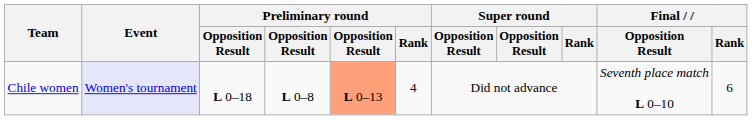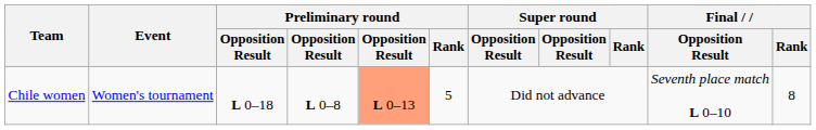 <table class="wikitable" style="font-size:90%;text-align:center">
 <tr>
 <th rowspan=2>Team</th>
 <th rowspan=2>Event</th>
 <th colspan=4>Preliminary round</th>
 <th colspan=3>Super round</th>
 <th colspan=2>Final /  / </th>
 </tr>
 <tr style=font-size:95%>
 <th>Opposition<br>Result</th>
 <th>Opposition<br>Result</th>
 <th>Opposition<br>Result</th>
 <th>Rank</th>
 <th>Opposition<br>Result</th>
 <th>Opposition<br>Result</th>
 <th>Rank</th>
 <th>Opposition<br>Result</th>
 <th>Rank</th>
 </tr>
 <tr>
 <td style="text-align:left"><a href='#'>Chile women</a></td>
-<td style="background: lavender; text-align:left"><a href='#'>Women's tournament</a></td>
+<td style="text-align:left"><a href='#'>Women's tournament</a></td>
 <td><br><strong>L</strong> 0–18</td>
 <td><br><strong>L</strong> 0–8</td>
 <td style="background: lightsalmon;"><br><strong>L</strong> 0–13</td>
-<td>4</td>
+<td>5</td>
 <td colspan=3>Did not advance</td>
 <td><em>Seventh place match</em><br><br><strong>L</strong> 0–10</td>
-<td>6</td>
+<td>8</td>
 </tr>
 </table>
